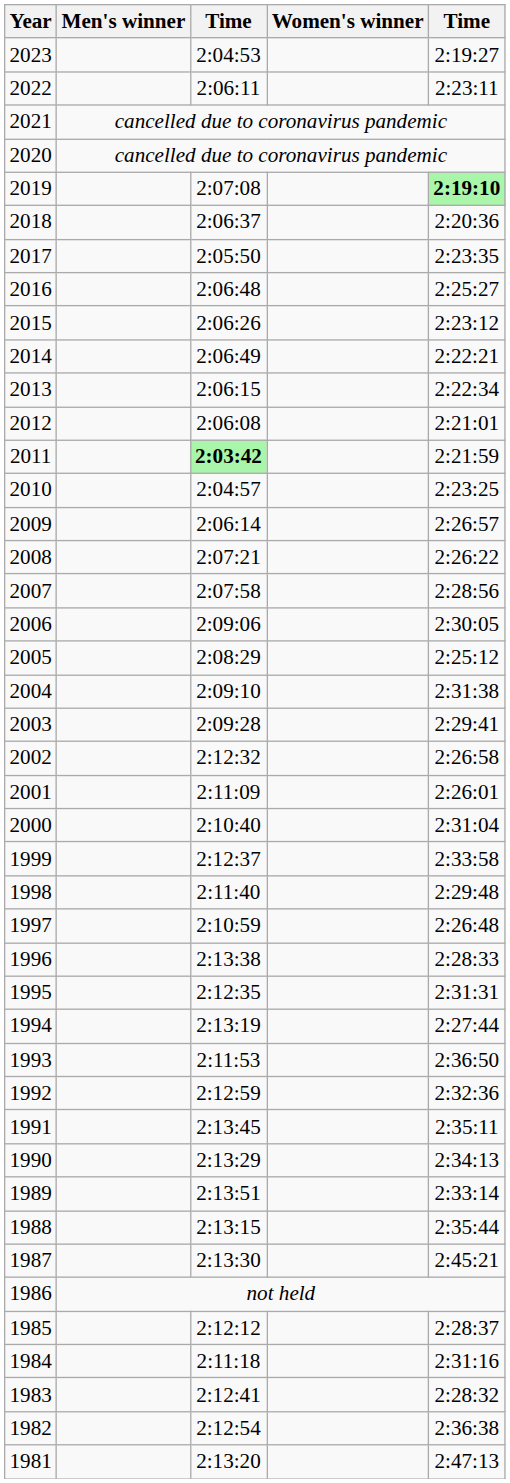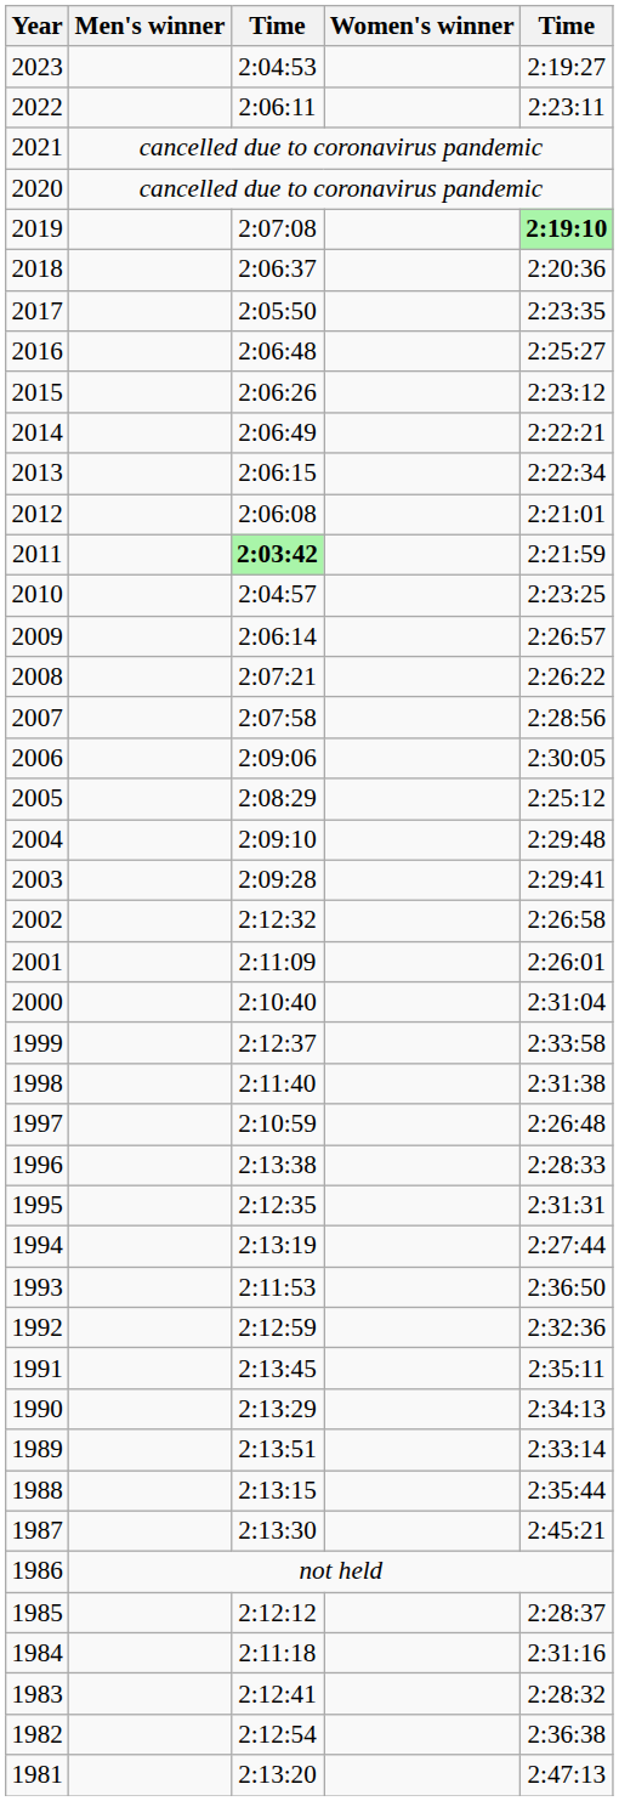 <table class="wikitable sortable" style="text-align:center">
 <tr>
 <th>Year</th>
 <th>Men's winner</th>
 <th>Time</th>
 <th>Women's winner</th>
 <th>Time</th>
 </tr>
 <tr>
 <td>2023</td>
 <td align=left></td>
 <td>2:04:53</td>
 <td align=left></td>
 <td>2:19:27</td>
 </tr>
 <tr>
 <td>2022</td>
 <td align=left></td>
 <td>2:06:11</td>
 <td align=left></td>
 <td>2:23:11</td>
 </tr>
 <tr>
 <td>2021</td>
 <td colspan="4" align="center" data-sort-value=""><em>cancelled due to coronavirus pandemic</em></td>
 </tr>
 <tr>
 <td>2020</td>
 <td colspan="4" align="center" data-sort-value=""><em>cancelled due to coronavirus pandemic</em></td>
 </tr>
 <tr>
 <td>2019</td>
 <td align=left></td>
 <td>2:07:08</td>
 <td align=left></td>
 <td bgcolor=#A9F5A9><strong>2:19:10</strong></td>
 </tr>
 <tr>
 <td>2018</td>
 <td align=left></td>
 <td>2:06:37</td>
 <td align=left></td>
 <td>2:20:36</td>
 </tr>
 <tr>
 <td>2017</td>
 <td align=left></td>
 <td>2:05:50</td>
 <td align=left></td>
 <td>2:23:35</td>
 </tr>
 <tr>
 <td>2016</td>
 <td align=left></td>
 <td>2:06:48</td>
 <td align=left></td>
 <td>2:25:27</td>
 </tr>
 <tr>
 <td>2015</td>
 <td align=left></td>
 <td>2:06:26</td>
 <td align=left></td>
 <td>2:23:12</td>
 </tr>
 <tr>
 <td>2014</td>
 <td align=left></td>
 <td>2:06:49</td>
 <td align=left></td>
 <td>2:22:21</td>
 </tr>
 <tr>
 <td>2013</td>
 <td align=left></td>
 <td>2:06:15</td>
 <td align=left></td>
 <td>2:22:34</td>
 </tr>
 <tr>
 <td>2012</td>
 <td align=left></td>
 <td>2:06:08</td>
 <td align=left></td>
 <td>2:21:01</td>
 </tr>
 <tr>
 <td>2011</td>
 <td align=left></td>
 <td bgcolor=#A9F5A9><strong>2:03:42</strong></td>
 <td align=left></td>
 <td>2:21:59</td>
 </tr>
 <tr>
 <td>2010</td>
 <td align=left></td>
 <td>2:04:57</td>
 <td align=left></td>
 <td>2:23:25</td>
 </tr>
 <tr>
 <td>2009</td>
 <td align=left></td>
 <td>2:06:14</td>
 <td align=left></td>
 <td>2:26:57</td>
 </tr>
 <tr>
 <td>2008</td>
 <td align=left></td>
 <td>2:07:21</td>
 <td align=left></td>
 <td>2:26:22</td>
 </tr>
 <tr>
 <td>2007</td>
 <td align=left></td>
 <td>2:07:58</td>
 <td align=left></td>
 <td>2:28:56</td>
 </tr>
 <tr>
 <td>2006</td>
 <td align=left></td>
 <td>2:09:06</td>
 <td align=left></td>
 <td>2:30:05</td>
 </tr>
 <tr>
 <td>2005</td>
 <td align=left></td>
 <td>2:08:29</td>
 <td align=left></td>
 <td>2:25:12</td>
 </tr>
 <tr>
 <td>2004</td>
 <td align=left></td>
 <td>2:09:10</td>
 <td align=left></td>
-<td>2:31:38</td>
+<td>2:29:48</td>
 </tr>
 <tr>
 <td>2003</td>
 <td align=left></td>
 <td>2:09:28</td>
 <td align=left></td>
 <td>2:29:41</td>
 </tr>
 <tr>
 <td>2002</td>
 <td align=left></td>
 <td>2:12:32</td>
 <td align=left></td>
 <td>2:26:58</td>
 </tr>
 <tr>
 <td>2001</td>
 <td align=left></td>
 <td>2:11:09</td>
 <td align=left></td>
 <td>2:26:01</td>
 </tr>
 <tr>
 <td>2000</td>
 <td align=left></td>
 <td>2:10:40</td>
 <td align=left></td>
 <td>2:31:04</td>
 </tr>
 <tr>
 <td>1999</td>
 <td align=left></td>
 <td>2:12:37</td>
 <td align=left></td>
 <td>2:33:58</td>
 </tr>
 <tr>
 <td>1998</td>
 <td align=left></td>
 <td>2:11:40</td>
 <td align=left></td>
-<td>2:29:48</td>
+<td>2:31:38</td>
 </tr>
 <tr>
 <td>1997</td>
 <td align=left></td>
 <td>2:10:59</td>
 <td align=left></td>
 <td>2:26:48</td>
 </tr>
 <tr>
 <td>1996</td>
 <td align=left></td>
 <td>2:13:38</td>
 <td align=left></td>
 <td>2:28:33</td>
 </tr>
 <tr>
 <td>1995</td>
 <td align=left></td>
 <td>2:12:35</td>
 <td align=left></td>
 <td>2:31:31</td>
 </tr>
 <tr>
 <td>1994</td>
 <td align=left></td>
 <td>2:13:19</td>
 <td align=left></td>
 <td>2:27:44</td>
 </tr>
 <tr>
 <td>1993</td>
 <td align=left></td>
 <td>2:11:53</td>
 <td align=left></td>
 <td>2:36:50</td>
 </tr>
 <tr>
 <td>1992</td>
 <td align=left></td>
 <td>2:12:59</td>
 <td align=left></td>
 <td>2:32:36</td>
 </tr>
 <tr>
 <td>1991</td>
 <td align=left></td>
 <td>2:13:45</td>
 <td align=left></td>
 <td>2:35:11</td>
 </tr>
 <tr>
 <td>1990</td>
 <td align=left></td>
 <td>2:13:29</td>
 <td align=left></td>
 <td>2:34:13</td>
 </tr>
 <tr>
 <td>1989</td>
 <td align=left></td>
 <td>2:13:51</td>
 <td align=left></td>
 <td>2:33:14</td>
 </tr>
 <tr>
 <td>1988</td>
 <td align=left></td>
 <td>2:13:15</td>
 <td align=left></td>
 <td>2:35:44</td>
 </tr>
 <tr>
 <td>1987</td>
 <td align=left></td>
 <td>2:13:30</td>
 <td align=left></td>
 <td>2:45:21</td>
 </tr>
 <tr>
 <td>1986</td>
 <td colspan="4" align="center" data-sort-value=""><em>not held</em></td>
 </tr>
 <tr>
 <td>1985</td>
 <td align=left></td>
 <td>2:12:12</td>
 <td align=left></td>
 <td>2:28:37</td>
 </tr>
 <tr>
 <td>1984</td>
 <td align=left></td>
 <td>2:11:18</td>
 <td align=left></td>
 <td>2:31:16</td>
 </tr>
 <tr>
 <td>1983</td>
 <td align=left></td>
 <td>2:12:41</td>
 <td align=left></td>
 <td>2:28:32</td>
 </tr>
 <tr>
 <td>1982</td>
 <td align=left></td>
 <td>2:12:54</td>
 <td align=left></td>
 <td>2:36:38</td>
 </tr>
 <tr>
 <td>1981</td>
 <td align=left></td>
 <td>2:13:20</td>
 <td align=left></td>
 <td>2:47:13</td>
 </tr>
 </table>
